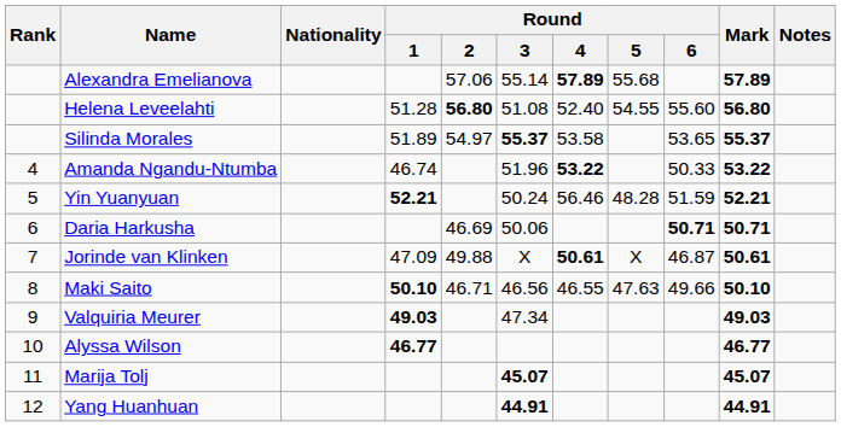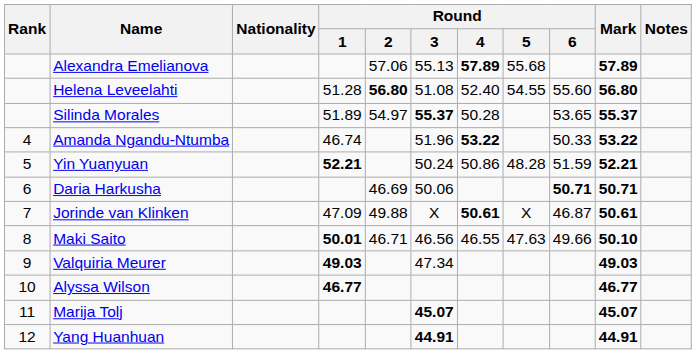 <table class="wikitable sortable" style="text-align:center">
 <tr>
 <th rowspan=2 data-sort-type="number">Rank</th>
 <th rowspan=2>Name</th>
 <th rowspan=2>Nationality</th>
 <th colspan=6>Round</th>
 <th rowspan=2>Mark</th>
 <th rowspan=2>Notes</th>
 </tr>
 <tr>
 <th>1</th>
 <th>2</th>
 <th>3</th>
 <th>4</th>
 <th>5</th>
 <th>6</th>
 </tr>
 <tr>
 <td></td>
 <td align="left"><a href='#'>Alexandra Emelianova</a></td>
 <td align="left"></td>
 <td></td>
 <td>57.06</td>
-<td>55.14</td>
+<td>55.13</td>
 <td><strong>57.89</strong></td>
 <td>55.68</td>
 <td></td>
 <td><strong>57.89</strong></td>
 <td></td>
 </tr>
 <tr>
 <td></td>
 <td align="left"><a href='#'>Helena Leveelahti</a></td>
 <td align="left"></td>
 <td>51.28</td>
 <td><strong>56.80</strong></td>
 <td>51.08</td>
 <td>52.40</td>
 <td>54.55</td>
 <td>55.60</td>
 <td><strong>56.80</strong></td>
 <td></td>
 </tr>
 <tr>
 <td></td>
 <td align="left"><a href='#'>Silinda Morales</a></td>
 <td align="left"></td>
 <td>51.89</td>
 <td>54.97</td>
 <td><strong>55.37</strong></td>
-<td>53.58</td>
+<td>50.28</td>
 <td></td>
 <td>53.65</td>
 <td><strong>55.37</strong></td>
 <td></td>
 </tr>
 <tr>
 <td>4</td>
 <td align="left"><a href='#'>Amanda Ngandu-Ntumba</a></td>
 <td align="left"></td>
 <td>46.74</td>
 <td></td>
 <td>51.96</td>
 <td><strong>53.22</strong></td>
 <td></td>
 <td>50.33</td>
 <td><strong>53.22</strong></td>
 <td></td>
 </tr>
 <tr>
 <td>5</td>
 <td align="left"><a href='#'>Yin Yuanyuan</a></td>
 <td align="left"></td>
 <td><strong>52.21</strong></td>
 <td></td>
 <td>50.24</td>
-<td>56.46</td>
+<td>50.86</td>
 <td>48.28</td>
 <td>51.59</td>
 <td><strong>52.21</strong></td>
 <td></td>
 </tr>
 <tr>
 <td>6</td>
 <td align="left"><a href='#'>Daria Harkusha</a></td>
 <td align="left"></td>
 <td></td>
 <td>46.69</td>
 <td>50.06</td>
 <td></td>
 <td></td>
 <td><strong>50.71</strong></td>
 <td><strong>50.71</strong></td>
 <td></td>
 </tr>
 <tr>
 <td>7</td>
 <td align="left"><a href='#'>Jorinde van Klinken</a></td>
 <td align="left"></td>
 <td>47.09</td>
 <td>49.88</td>
 <td>X</td>
 <td><strong>50.61</strong></td>
 <td>X</td>
 <td>46.87</td>
 <td><strong>50.61</strong></td>
 <td></td>
 </tr>
 <tr>
 <td>8</td>
 <td align="left"><a href='#'>Maki Saito</a></td>
 <td align="left"></td>
-<td><strong>50.10</strong></td>
+<td><strong>50.01</strong></td>
 <td>46.71</td>
 <td>46.56</td>
 <td>46.55</td>
 <td>47.63</td>
 <td>49.66</td>
 <td><strong>50.10</strong></td>
 <td></td>
 </tr>
 <tr>
 <td>9</td>
 <td align="left"><a href='#'>Valquiria Meurer</a></td>
 <td align="left"></td>
 <td><strong>49.03</strong></td>
 <td></td>
 <td>47.34</td>
 <td></td>
 <td></td>
 <td></td>
 <td><strong>49.03</strong></td>
 <td></td>
 </tr>
 <tr>
 <td>10</td>
 <td align="left"><a href='#'>Alyssa Wilson</a></td>
 <td align="left"></td>
 <td><strong>46.77</strong></td>
 <td></td>
 <td></td>
 <td></td>
 <td></td>
 <td></td>
 <td><strong>46.77</strong></td>
 <td></td>
 </tr>
 <tr>
 <td>11</td>
 <td align="left"><a href='#'>Marija Tolj</a></td>
 <td align="left"></td>
 <td></td>
 <td></td>
 <td><strong>45.07</strong></td>
 <td></td>
 <td></td>
 <td></td>
 <td><strong>45.07</strong></td>
 <td></td>
 </tr>
 <tr>
 <td>12</td>
 <td align="left"><a href='#'>Yang Huanhuan</a></td>
 <td align="left"></td>
 <td></td>
 <td></td>
 <td><strong>44.91</strong></td>
 <td></td>
 <td></td>
 <td></td>
 <td><strong>44.91</strong></td>
 <td></td>
 </tr>
 </table>
